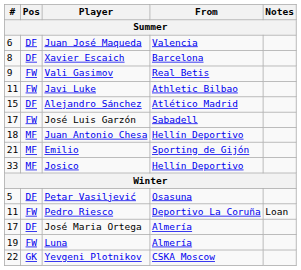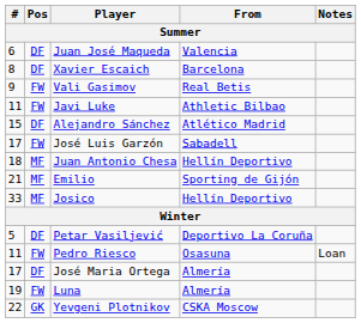 <table class="wikitable" style="font-size:95%; text-align:left;">
 <tr>
 <th>#</th>
 <th>Pos</th>
 <th>Player</th>
 <th>From</th>
 <th>Notes</th>
 </tr>
 <tr>
 <th colspan="5">Summer</th>
 </tr>
 <tr>
 <td>6</td>
 <td align="center"><a href='#'>DF</a></td>
 <td> <a href='#'>Juan José Maqueda</a></td>
 <td> <a href='#'>Valencia</a></td>
 <td></td>
 </tr>
 <tr>
 <td>8</td>
 <td align="center"><a href='#'>DF</a></td>
 <td> <a href='#'>Xavier Escaich</a></td>
 <td> <a href='#'>Barcelona</a></td>
 <td></td>
 </tr>
 <tr>
 <td>9</td>
 <td align="center"><a href='#'>FW</a></td>
 <td> <a href='#'>Vali Gasimov</a></td>
 <td> <a href='#'>Real Betis</a></td>
 <td></td>
 </tr>
 <tr>
 <td>11</td>
 <td align="center"><a href='#'>FW</a></td>
 <td> <a href='#'>Javi Luke</a></td>
 <td> <a href='#'>Athletic Bilbao</a></td>
 <td></td>
 </tr>
 <tr>
 <td>15</td>
 <td align="center"><a href='#'>DF</a></td>
 <td> <a href='#'>Alejandro Sánchez</a></td>
 <td> <a href='#'>Atlético Madrid</a></td>
 <td></td>
 </tr>
 <tr>
 <td>17</td>
 <td align="center"><a href='#'>FW</a></td>
 <td> José Luis Garzón</td>
 <td> <a href='#'>Sabadell</a></td>
 <td></td>
 </tr>
 <tr>
 <td>18</td>
 <td align="center"><a href='#'>MF</a></td>
 <td> <a href='#'>Juan Antonio Chesa</a></td>
 <td> <a href='#'>Hellín Deportivo</a></td>
 <td></td>
 </tr>
 <tr>
 <td>21</td>
 <td align="center"><a href='#'>MF</a></td>
 <td> <a href='#'>Emilio</a></td>
 <td> <a href='#'>Sporting de Gijón</a></td>
 <td></td>
 </tr>
 <tr>
 <td>33</td>
 <td align="center"><a href='#'>MF</a></td>
 <td> <a href='#'>Josico</a></td>
 <td> <a href='#'>Hellín Deportivo</a></td>
 <td></td>
 </tr>
 <tr>
 <th colspan="5">Winter</th>
 </tr>
 <tr>
 <td>5</td>
 <td align="center"><a href='#'>DF</a></td>
 <td> <a href='#'>Petar Vasiljević</a></td>
-<td> <a href='#'>Osasuna</a></td>
+<td> <a href='#'>Deportivo La Coruña</a></td>
 <td></td>
 </tr>
 <tr>
 <td>11</td>
 <td align="center"><a href='#'>FW</a></td>
 <td> <a href='#'>Pedro Riesco</a></td>
-<td> <a href='#'>Deportivo La Coruña</a></td>
+<td> <a href='#'>Osasuna</a></td>
 <td>Loan</td>
 </tr>
 <tr>
 <td>17</td>
 <td align="center"><a href='#'>DF</a></td>
 <td> José Maria Ortega</td>
 <td> <a href='#'>Almería</a></td>
 <td></td>
 </tr>
 <tr>
 <td>19</td>
 <td align="center"><a href='#'>FW</a></td>
 <td> <a href='#'>Luna</a></td>
 <td> <a href='#'>Almería</a></td>
 <td></td>
 </tr>
 <tr>
 <td>22</td>
 <td align="center"><a href='#'>GK</a></td>
 <td> <a href='#'>Yevgeni Plotnikov</a></td>
 <td> <a href='#'>CSKA Moscow</a></td>
 <td></td>
 </tr>
 </table>
